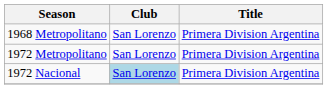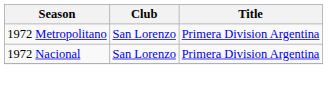 <table class="wikitable">
 <tr>
 <th>Season</th>
 <th>Club</th>
 <th>Title</th>
-</tr>
-<tr>
-<td>1968 <a href='#'>Metropolitano</a></td>
-<td><a href='#'>San Lorenzo</a></td>
-<td><a href='#'>Primera Division Argentina</a></td>
 </tr>
 <tr>
 <td>1972 <a href='#'>Metropolitano</a></td>
 <td><a href='#'>San Lorenzo</a></td>
 <td><a href='#'>Primera Division Argentina</a></td>
 </tr>
 <tr>
 <td>1972 <a href='#'>Nacional</a></td>
-<td style="background: lightblue;"><a href='#'>San Lorenzo</a></td>
+<td><a href='#'>San Lorenzo</a></td>
 <td><a href='#'>Primera Division Argentina</a></td>
 </tr>
 <tr>
 </tr>
 </table>
